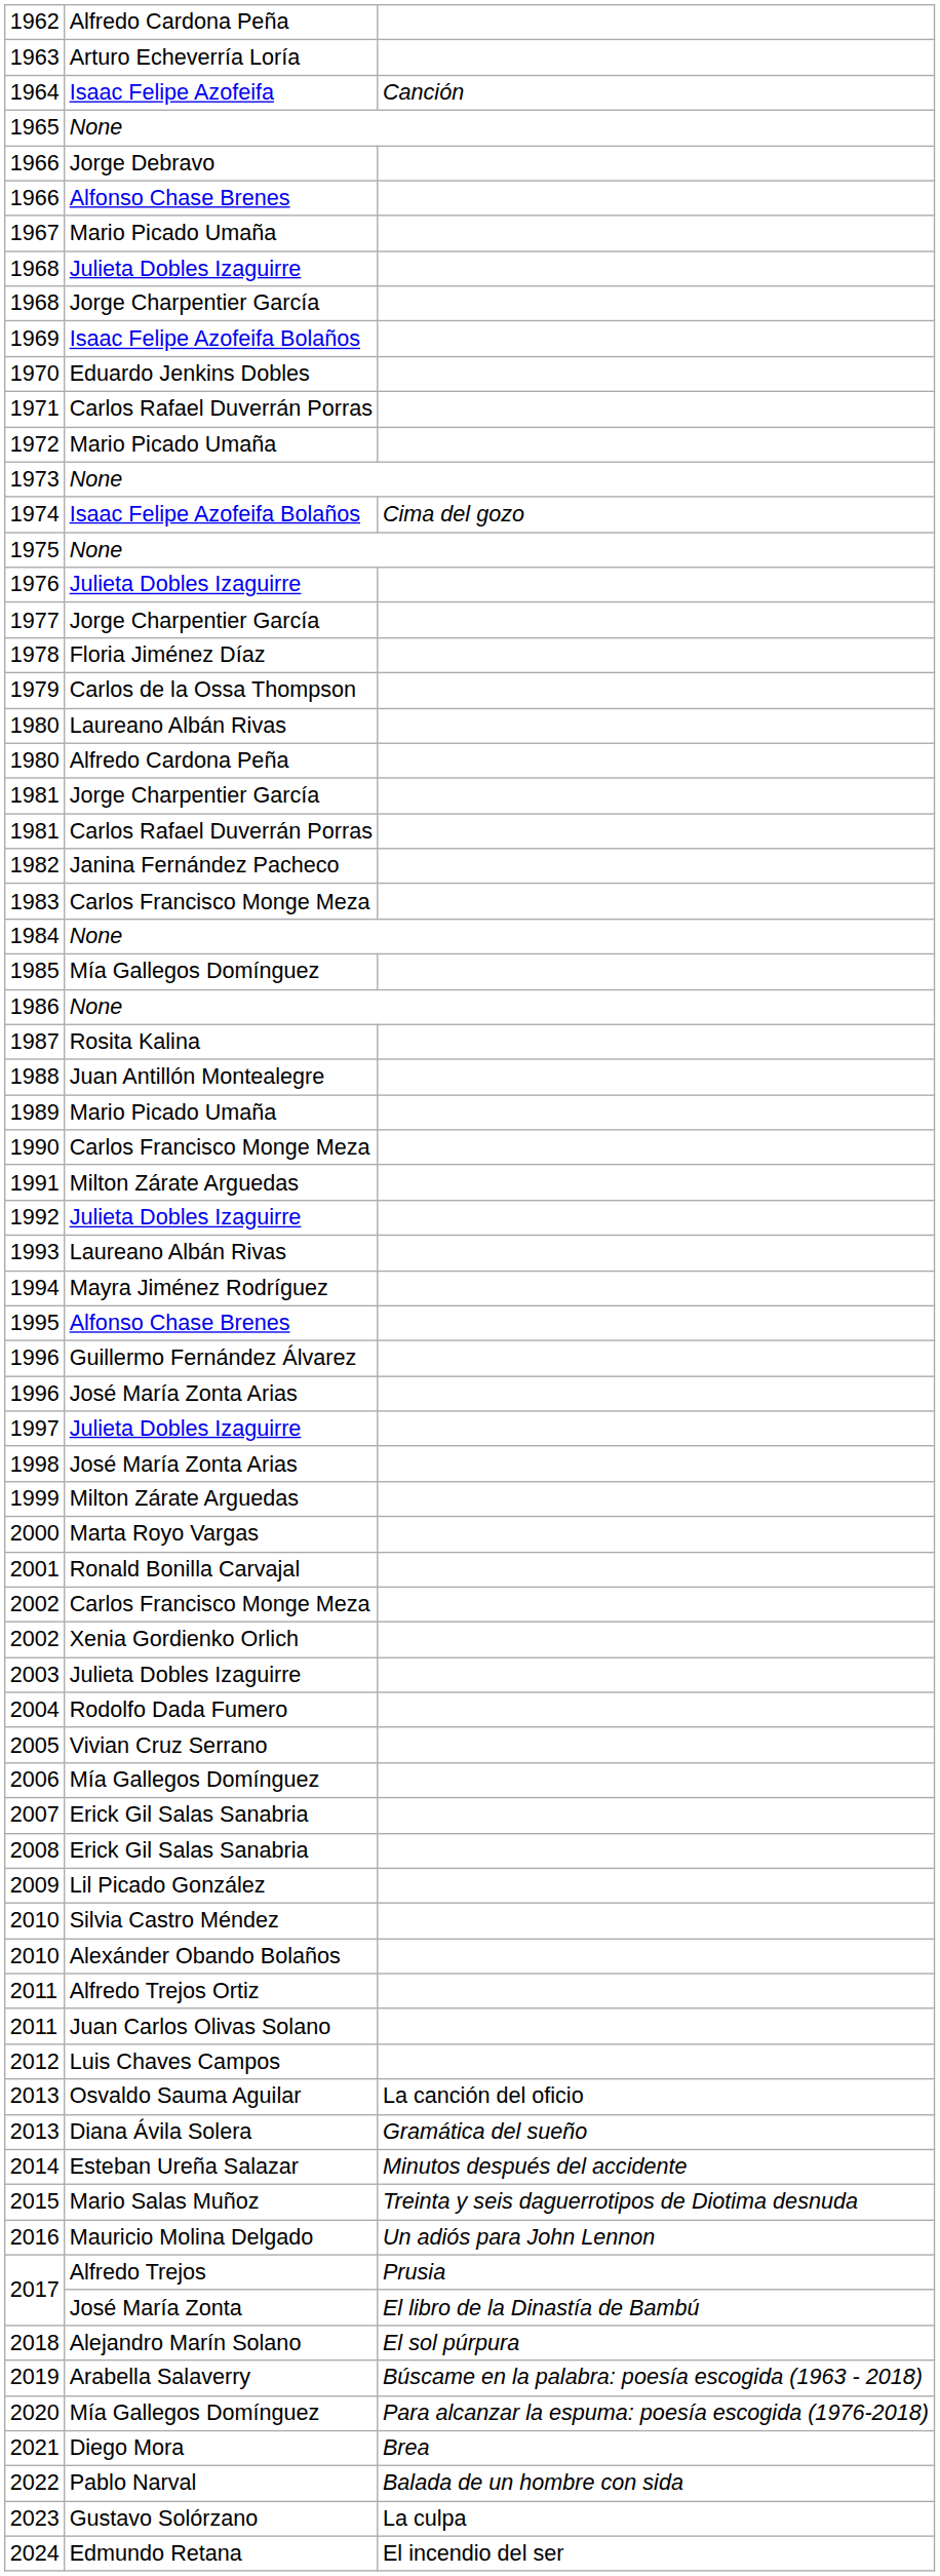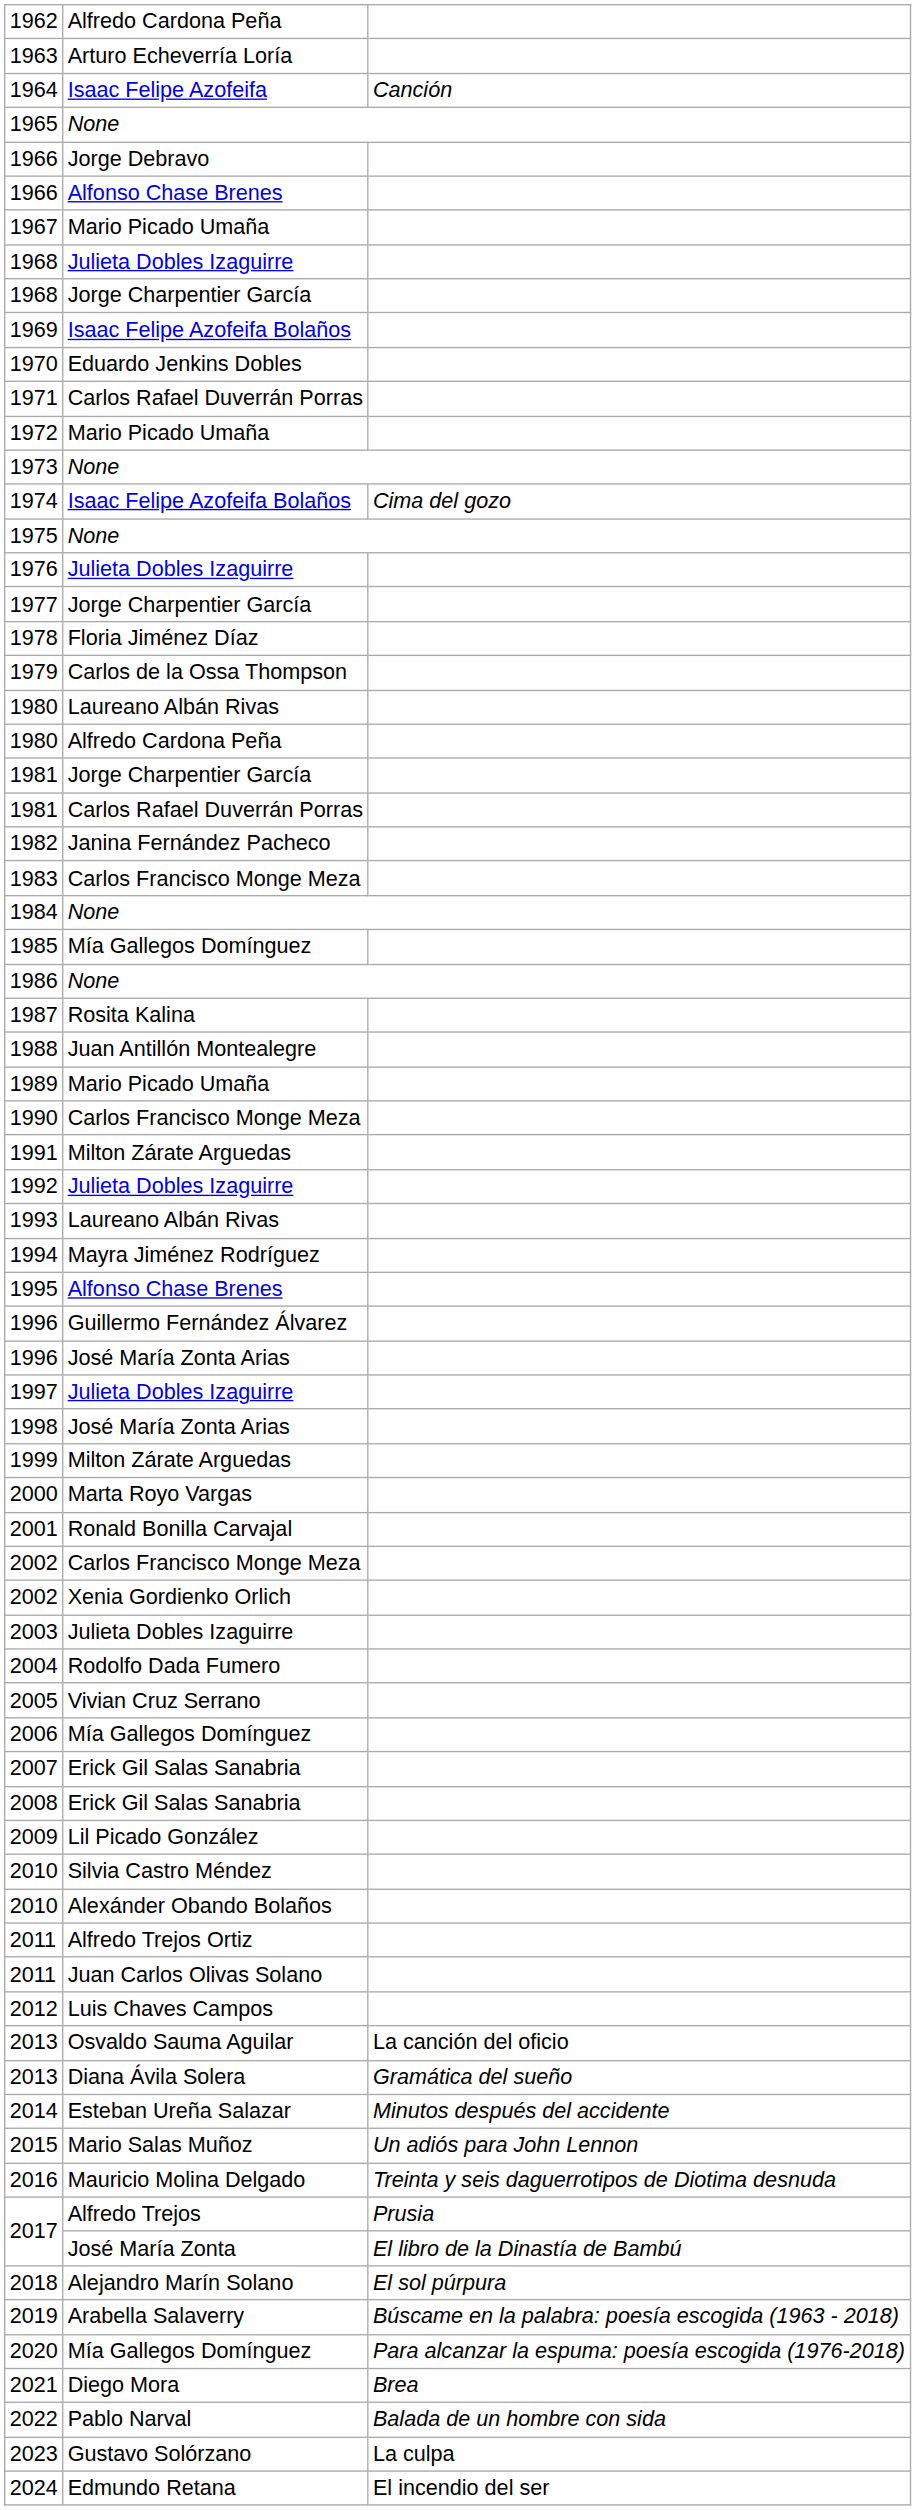 <table class="sortable wikitable" align="top" border="0" style="background:#ffffff">
 <tr>
 <td>1962</td>
 <td>Alfredo Cardona Peña</td>
 <td></td>
 </tr>
 <tr>
 <td>1963</td>
 <td>Arturo Echeverría Loría</td>
 <td></td>
 </tr>
 <tr>
 <td>1964</td>
 <td><a href='#'>Isaac Felipe Azofeifa</a></td>
 <td><em>Canción</em></td>
 </tr>
 <tr>
 <td>1965</td>
 <td colspan="2"><em>None</em></td>
 </tr>
 <tr>
 <td>1966</td>
 <td>Jorge Debravo</td>
 <td></td>
 </tr>
 <tr>
 <td>1966</td>
 <td><a href='#'>Alfonso Chase Brenes</a></td>
 <td></td>
 </tr>
 <tr>
 <td>1967</td>
 <td>Mario Picado Umaña</td>
 <td></td>
 </tr>
 <tr>
 <td>1968</td>
 <td><a href='#'>Julieta Dobles Izaguirre</a></td>
 </tr>
 <tr>
 <td>1968</td>
 <td>Jorge Charpentier García</td>
 <td></td>
 </tr>
 <tr>
 <td>1969</td>
 <td><a href='#'>Isaac Felipe Azofeifa Bolaños</a></td>
 <td></td>
 </tr>
 <tr>
 <td>1970</td>
 <td>Eduardo Jenkins Dobles</td>
 <td></td>
 </tr>
 <tr>
 <td>1971</td>
 <td>Carlos Rafael Duverrán Porras</td>
 <td></td>
 </tr>
 <tr>
 <td>1972</td>
 <td>Mario Picado Umaña</td>
 <td></td>
 </tr>
 <tr>
 <td>1973</td>
 <td colspan="2"><em>None</em></td>
 </tr>
 <tr>
 <td>1974</td>
 <td><a href='#'>Isaac Felipe Azofeifa Bolaños</a></td>
 <td><em>Cima del gozo</em></td>
 </tr>
 <tr>
 <td>1975</td>
 <td colspan="2"><em>None</em></td>
 </tr>
 <tr>
 <td>1976</td>
 <td><a href='#'>Julieta Dobles Izaguirre</a></td>
 <td></td>
 </tr>
 <tr>
 <td>1977</td>
 <td>Jorge Charpentier García</td>
 <td></td>
 </tr>
 <tr>
 <td>1978</td>
 <td>Floria Jiménez Díaz</td>
 <td></td>
 </tr>
 <tr>
 <td>1979</td>
 <td>Carlos de la Ossa Thompson</td>
 <td></td>
 </tr>
 <tr>
 <td>1980</td>
 <td>Laureano Albán Rivas</td>
 <td></td>
 </tr>
 <tr>
 <td>1980</td>
 <td>Alfredo Cardona Peña</td>
 <td></td>
 </tr>
 <tr>
 <td>1981</td>
 <td>Jorge Charpentier García</td>
 <td></td>
 </tr>
 <tr>
 <td>1981</td>
 <td>Carlos Rafael Duverrán Porras</td>
 <td></td>
 </tr>
 <tr>
 <td>1982</td>
 <td>Janina Fernández Pacheco</td>
 <td></td>
 </tr>
 <tr>
 <td>1983</td>
 <td>Carlos Francisco Monge Meza</td>
 <td></td>
 </tr>
 <tr>
 <td>1984</td>
 <td colspan="2"><em>None</em></td>
 </tr>
 <tr>
 <td>1985</td>
 <td>Mía Gallegos Domínguez</td>
 <td></td>
 </tr>
 <tr>
 <td>1986</td>
 <td colspan="2"><em>None</em></td>
 </tr>
 <tr>
 <td>1987</td>
 <td>Rosita Kalina</td>
 <td></td>
 </tr>
 <tr>
 <td>1988</td>
 <td>Juan Antillón Montealegre</td>
 <td></td>
 </tr>
 <tr>
 <td>1989</td>
 <td>Mario Picado Umaña</td>
 <td></td>
 </tr>
 <tr>
 <td>1990</td>
 <td>Carlos Francisco Monge Meza</td>
 <td></td>
 </tr>
 <tr>
 <td>1991</td>
 <td>Milton Zárate Arguedas</td>
 <td></td>
 </tr>
 <tr>
 <td>1992</td>
 <td><a href='#'>Julieta Dobles Izaguirre</a></td>
 <td></td>
 </tr>
 <tr>
 <td>1993</td>
 <td>Laureano Albán Rivas</td>
 <td></td>
 </tr>
 <tr>
 <td>1994</td>
 <td>Mayra Jiménez Rodríguez</td>
 <td></td>
 </tr>
 <tr>
 <td>1995</td>
 <td><a href='#'>Alfonso Chase Brenes</a></td>
 <td></td>
 </tr>
 <tr>
 <td>1996</td>
 <td>Guillermo Fernández Álvarez</td>
 <td></td>
 </tr>
 <tr>
 <td>1996</td>
 <td>José María Zonta Arias</td>
 <td></td>
 </tr>
 <tr>
 <td>1997</td>
 <td><a href='#'>Julieta Dobles Izaguirre</a></td>
 <td></td>
 </tr>
 <tr>
 <td>1998</td>
 <td>José María Zonta Arias</td>
 <td></td>
 </tr>
 <tr>
 <td>1999</td>
 <td>Milton Zárate Arguedas</td>
 <td></td>
 </tr>
 <tr>
 <td>2000</td>
 <td>Marta Royo Vargas</td>
 <td></td>
 </tr>
 <tr>
 <td>2001</td>
 <td>Ronald Bonilla Carvajal</td>
 <td></td>
 </tr>
 <tr>
 <td>2002</td>
 <td>Carlos Francisco Monge Meza</td>
 <td></td>
 </tr>
 <tr>
 <td>2002</td>
 <td>Xenia Gordienko Orlich</td>
 <td></td>
 </tr>
 <tr>
 <td>2003</td>
 <td>Julieta Dobles Izaguirre</td>
 <td></td>
 </tr>
 <tr>
 <td>2004</td>
 <td>Rodolfo Dada Fumero</td>
 <td></td>
 </tr>
 <tr>
 <td>2005</td>
 <td>Vivian Cruz Serrano</td>
 <td></td>
 </tr>
 <tr>
 <td>2006</td>
 <td>Mía Gallegos Domínguez</td>
 <td></td>
 </tr>
 <tr>
 <td>2007</td>
 <td>Erick Gil Salas Sanabria</td>
 <td></td>
 </tr>
 <tr>
 <td>2008</td>
 <td>Erick Gil Salas Sanabria</td>
 <td></td>
 </tr>
 <tr>
 <td>2009</td>
 <td>Lil Picado González</td>
 <td></td>
 </tr>
 <tr>
 <td>2010</td>
 <td>Silvia Castro Méndez</td>
 <td></td>
 </tr>
 <tr>
 <td>2010</td>
 <td>Alexánder Obando Bolaños</td>
 <td></td>
 </tr>
 <tr>
 <td>2011</td>
 <td>Alfredo Trejos Ortiz</td>
 <td></td>
 </tr>
 <tr>
 <td>2011</td>
 <td>Juan Carlos Olivas Solano</td>
 <td></td>
 </tr>
 <tr>
 <td>2012</td>
 <td>Luis Chaves Campos</td>
 <td></td>
 </tr>
 <tr>
 <td>2013</td>
 <td>Osvaldo Sauma Aguilar</td>
 <td>La canción del oficio</td>
 </tr>
 <tr>
 <td>2013</td>
 <td>Diana Ávila Solera</td>
 <td><em>Gramática del sueño</em></td>
 </tr>
 <tr>
 <td>2014</td>
 <td>Esteban Ureña Salazar</td>
 <td><em>Minutos después del accidente</em></td>
 </tr>
 <tr>
 <td>2015</td>
 <td>Mario Salas Muñoz</td>
-<td><em>Treinta y seis daguerrotipos de Diotima desnuda</em></td>
+<td><em>Un adiós para John Lennon</em></td>
 </tr>
 <tr>
 <td>2016</td>
 <td>Mauricio Molina Delgado</td>
-<td><em>Un adiós para John Lennon</em></td>
+<td><em>Treinta y seis daguerrotipos de Diotima desnuda</em></td>
 </tr>
 <tr>
 <td rowspan="2">2017</td>
 <td>Alfredo Trejos</td>
 <td><em>Prusia</em></td>
 </tr>
 <tr>
 <td>José María Zonta</td>
 <td><em>El libro de la Dinastía de Bambú</em></td>
 </tr>
 <tr>
 <td>2018</td>
 <td>Alejandro Marín Solano</td>
 <td><em>El sol púrpura</em></td>
 </tr>
 <tr>
 <td>2019</td>
 <td>Arabella Salaverry</td>
 <td><em>Búscame en la palabra: poesía escogida (1963 - 2018)</em></td>
 </tr>
 <tr>
 <td>2020</td>
 <td>Mía Gallegos Domínguez</td>
 <td><em>Para alcanzar la espuma: poesía escogida (1976-2018)</em></td>
 </tr>
 <tr>
 <td>2021</td>
 <td>Diego Mora</td>
 <td><em>Brea</em></td>
 </tr>
 <tr>
 <td>2022</td>
 <td>Pablo Narval</td>
 <td><em>Balada de un hombre con sida</em></td>
 </tr>
 <tr>
 <td>2023</td>
 <td>Gustavo Solórzano</td>
 <td>La culpa</td>
 </tr>
 <tr>
 <td>2024</td>
 <td>Edmundo Retana</td>
 <td>El incendio del ser</td>
 </tr>
 </table>
